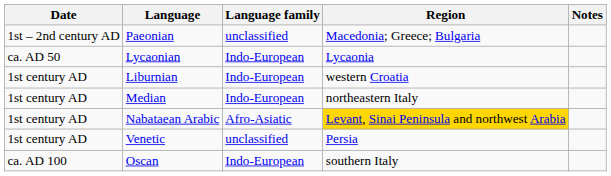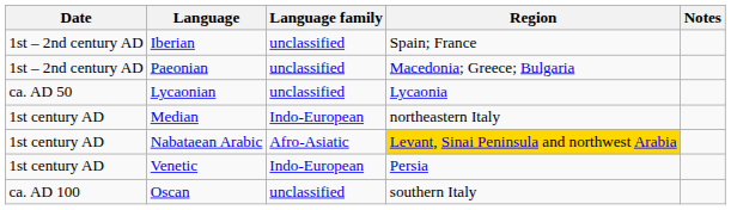 <table class="wikitable sortable" border="1">
 <tr>
 <th>Date</th>
 <th>Language</th>
 <th>Language family</th>
 <th>Region</th>
 <th>Notes</th>
+</tr>
+<tr>
+<td>1st – 2nd century AD</td>
+<td><a href='#'>Iberian</a></td>
+<td><a href='#'>unclassified</a></td>
+<td>Spain; France</td>
+<td></td>
 </tr>
 <tr>
 <td>1st – 2nd century AD</td>
 <td><a href='#'>Paeonian</a></td>
 <td><a href='#'>unclassified</a></td>
 <td><a href='#'>Macedonia</a>; Greece; <a href='#'>Bulgaria</a></td>
 <td></td>
 </tr>
 <tr>
 <td>ca. AD 50</td>
 <td><a href='#'>Lycaonian</a></td>
-<td><a href='#'>Indo-European</a></td>
+<td><a href='#'>unclassified</a></td>
 <td><a href='#'>Lycaonia</a></td>
-<td></td>
-</tr>
-<tr>
-<td>1st century AD</td>
-<td><a href='#'>Liburnian</a></td>
-<td><a href='#'>Indo-European</a></td>
-<td>western <a href='#'>Croatia</a></td>
 <td></td>
 </tr>
 <tr>
 <td>1st century AD</td>
 <td><a href='#'>Median</a></td>
 <td><a href='#'>Indo-European</a></td>
 <td>northeastern Italy</td>
 <td></td>
 </tr>
 <tr>
 <td>1st century AD</td>
 <td><a href='#'>Nabataean Arabic</a></td>
 <td><a href='#'>Afro-Asiatic</a></td>
 <td style="background: gold;"><a href='#'>Levant</a>, <a href='#'>Sinai Peninsula</a> and northwest <a href='#'>Arabia</a></td>
 <td></td>
 </tr>
 <tr>
 <td>1st century AD</td>
 <td><a href='#'>Venetic</a></td>
-<td><a href='#'>unclassified</a></td>
+<td><a href='#'>Indo-European</a></td>
 <td><a href='#'>Persia</a></td>
 <td></td>
 </tr>
 <tr>
 <td>ca. AD 100</td>
 <td><a href='#'>Oscan</a></td>
-<td><a href='#'>Indo-European</a></td>
+<td><a href='#'>unclassified</a></td>
 <td>southern Italy</td>
 <td></td>
 </tr>
 </table>
